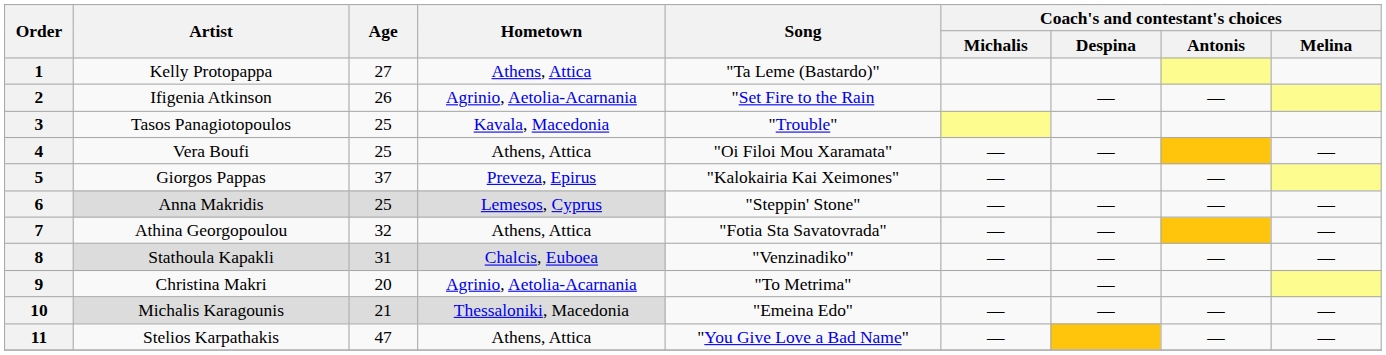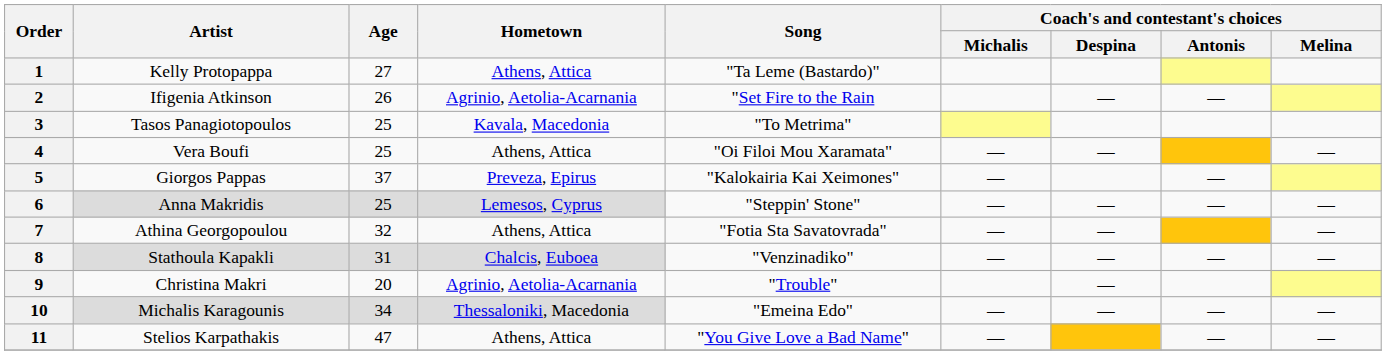 <table class="wikitable" style="text-align:center; line-height:17px; width:100%;">
 <tr>
 <th scope="col" rowspan="2" width="05%">Order</th>
 <th scope="col" rowspan="2" width="20%">Artist</th>
 <th scope="col" rowspan="2" width="05%">Age</th>
 <th scope="col" rowspan="2" width="18%">Hometown</th>
 <th scope="col" rowspan="2" width="20%">Song</th>
 <th scope="col" colspan="4" width="32%">Coach's and contestant's choices</th>
 </tr>
 <tr>
 <th width="08%">Michalis</th>
 <th width="08%">Despina</th>
 <th width="08%">Antonis</th>
 <th width="08%">Melina</th>
 </tr>
 <tr>
 <th>1</th>
 <td>Kelly Protopappa</td>
 <td>27</td>
 <td><a href='#'>Athens</a>, <a href='#'>Attica</a></td>
 <td>"Ta Leme (Bastardo)"</td>
 <td></td>
 <td></td>
 <td style="background: #fdfc8f;"></td>
 <td></td>
 </tr>
 <tr>
 <th>2</th>
 <td>Ifigenia Atkinson</td>
 <td>26</td>
 <td><a href='#'>Agrinio</a>, <a href='#'>Aetolia-Acarnania</a></td>
 <td>"<a href='#'>Set Fire to the Rain</a></td>
 <td></td>
 <td>—</td>
 <td>—</td>
 <td style="background: #fdfc8f;"></td>
 </tr>
 <tr>
 <th>3</th>
 <td>Tasos Panagiotopoulos</td>
 <td>25</td>
 <td><a href='#'>Kavala</a>, <a href='#'>Macedonia</a></td>
-<td>"<a href='#'>Trouble</a>"</td>
+<td>"To Metrima"</td>
 <td style="background: #fdfc8f;"></td>
 <td></td>
 <td></td>
 <td></td>
 </tr>
 <tr>
 <th>4</th>
 <td>Vera Boufi</td>
 <td>25</td>
 <td>Athens, Attica</td>
 <td>"Oi Filoi Mou Xaramata"</td>
 <td>—</td>
 <td>—</td>
 <td style="background: #FFC50C;"></td>
 <td>—</td>
 </tr>
 <tr>
 <th>5</th>
 <td>Giorgos Pappas</td>
 <td>37</td>
 <td><a href='#'>Preveza</a>, <a href='#'>Epirus</a></td>
 <td>"Kalokairia Kai Xeimones"</td>
 <td>—</td>
 <td></td>
 <td>—</td>
 <td style="background: #fdfc8f;"></td>
 </tr>
 <tr>
 <th>6</th>
 <td style="background: #DCDCDC;">Anna Makridis</td>
 <td style="background: #DCDCDC;">25</td>
 <td style="background: #DCDCDC;"><a href='#'>Lemesos</a>, <a href='#'>Cyprus</a></td>
 <td>"Steppin' Stone"</td>
 <td>—</td>
 <td>—</td>
 <td>—</td>
 <td>—</td>
 </tr>
 <tr>
 <th>7</th>
 <td>Athina Georgopoulou</td>
 <td>32</td>
 <td>Athens, Attica</td>
 <td>"Fotia Sta Savatovrada"</td>
 <td>—</td>
 <td>—</td>
 <td style="background: #FFC50C;"></td>
 <td>—</td>
 </tr>
 <tr>
 <th>8</th>
 <td style="background: #DCDCDC;">Stathoula Kapakli</td>
 <td style="background: #DCDCDC;">31</td>
 <td style="background: #DCDCDC;"><a href='#'>Chalcis</a>, <a href='#'>Euboea</a></td>
 <td>"Venzinadiko"</td>
 <td>—</td>
 <td>—</td>
 <td>—</td>
 <td>—</td>
 </tr>
 <tr>
 <th>9</th>
 <td>Christina Makri</td>
 <td>20</td>
 <td><a href='#'>Agrinio</a>, <a href='#'>Aetolia-Acarnania</a></td>
-<td>"To Metrima"</td>
+<td>"<a href='#'>Trouble</a>"</td>
 <td></td>
 <td>—</td>
 <td></td>
 <td style="background: #fdfc8f;"></td>
 </tr>
 <tr>
 <th>10</th>
 <td style="background: #DCDCDC;">Michalis Karagounis</td>
-<td style="background: #DCDCDC;">21</td>
+<td style="background: #DCDCDC;">34</td>
 <td style="background: #DCDCDC;"><a href='#'>Thessaloniki</a>, Macedonia</td>
 <td>"Emeina Edo"</td>
 <td>—</td>
 <td>—</td>
 <td>—</td>
 <td>—</td>
 </tr>
 <tr>
 <th>11</th>
 <td>Stelios Karpathakis</td>
 <td>47</td>
 <td>Athens, Attica</td>
 <td>"<a href='#'>You Give Love a Bad Name</a>"</td>
 <td>—</td>
 <td style="background: #FFC50C;"></td>
 <td>—</td>
 <td>—</td>
 </tr>
 <tr>
 </tr>
 </table>
